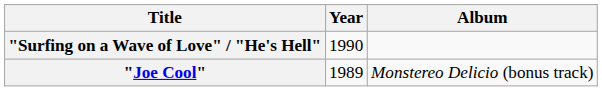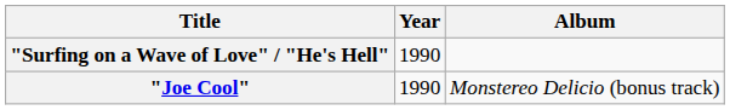 <table class="wikitable plainrowheaders" style="text-align:center;">
 <tr>
 <th>Title</th>
 <th>Year</th>
 <th>Album</th>
 </tr>
 <tr>
 <th scope="row">"Surfing on a Wave of Love" / "He's Hell"</th>
 <td>1990</td>
 <td></td>
 </tr>
 <tr>
 <th scope="row">"<a href='#'>Joe Cool</a>"</th>
-<td>1989</td>
+<td>1990</td>
 <td><em>Monstereo Delicio</em> (bonus track)</td>
 </tr>
 </table>
